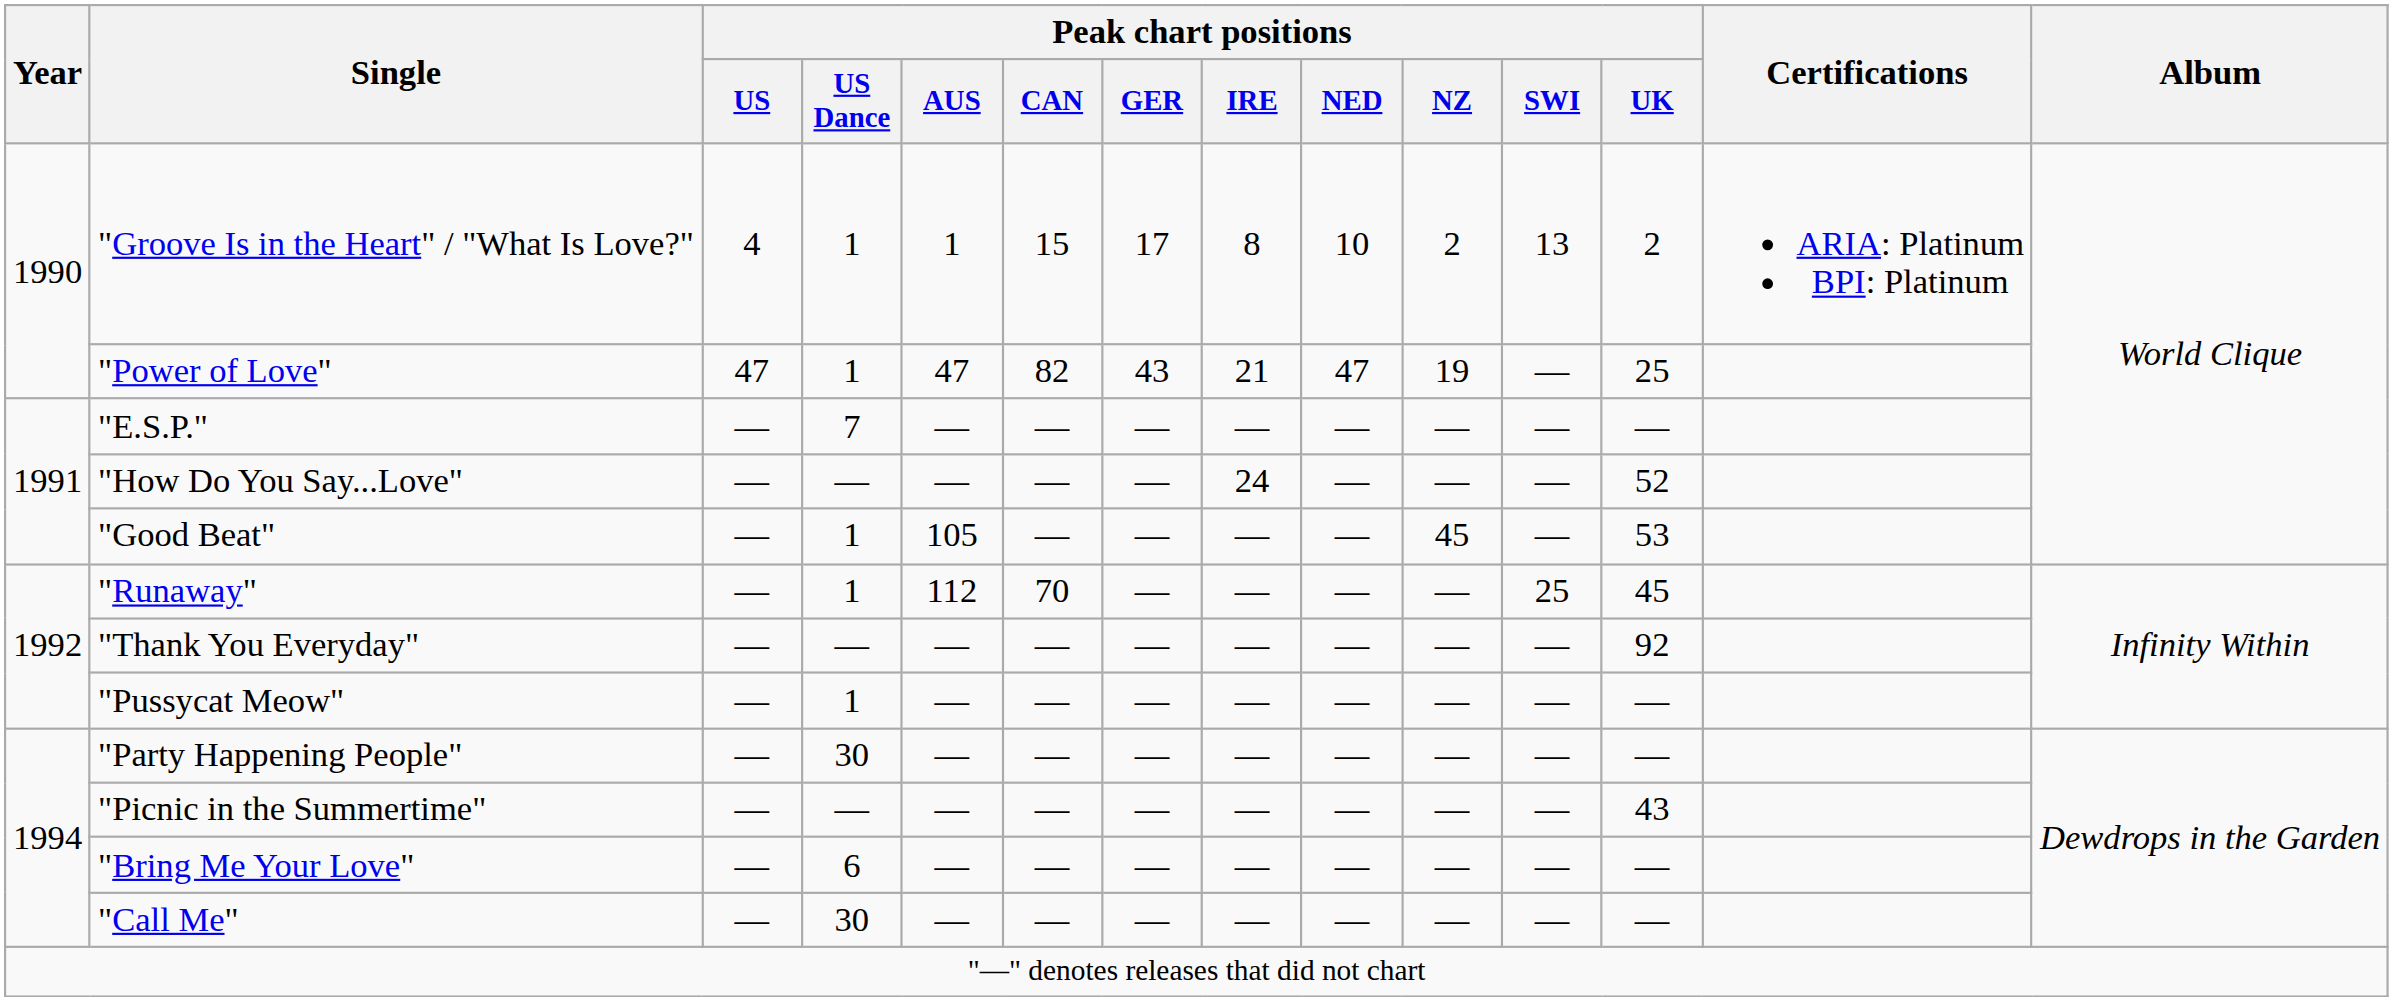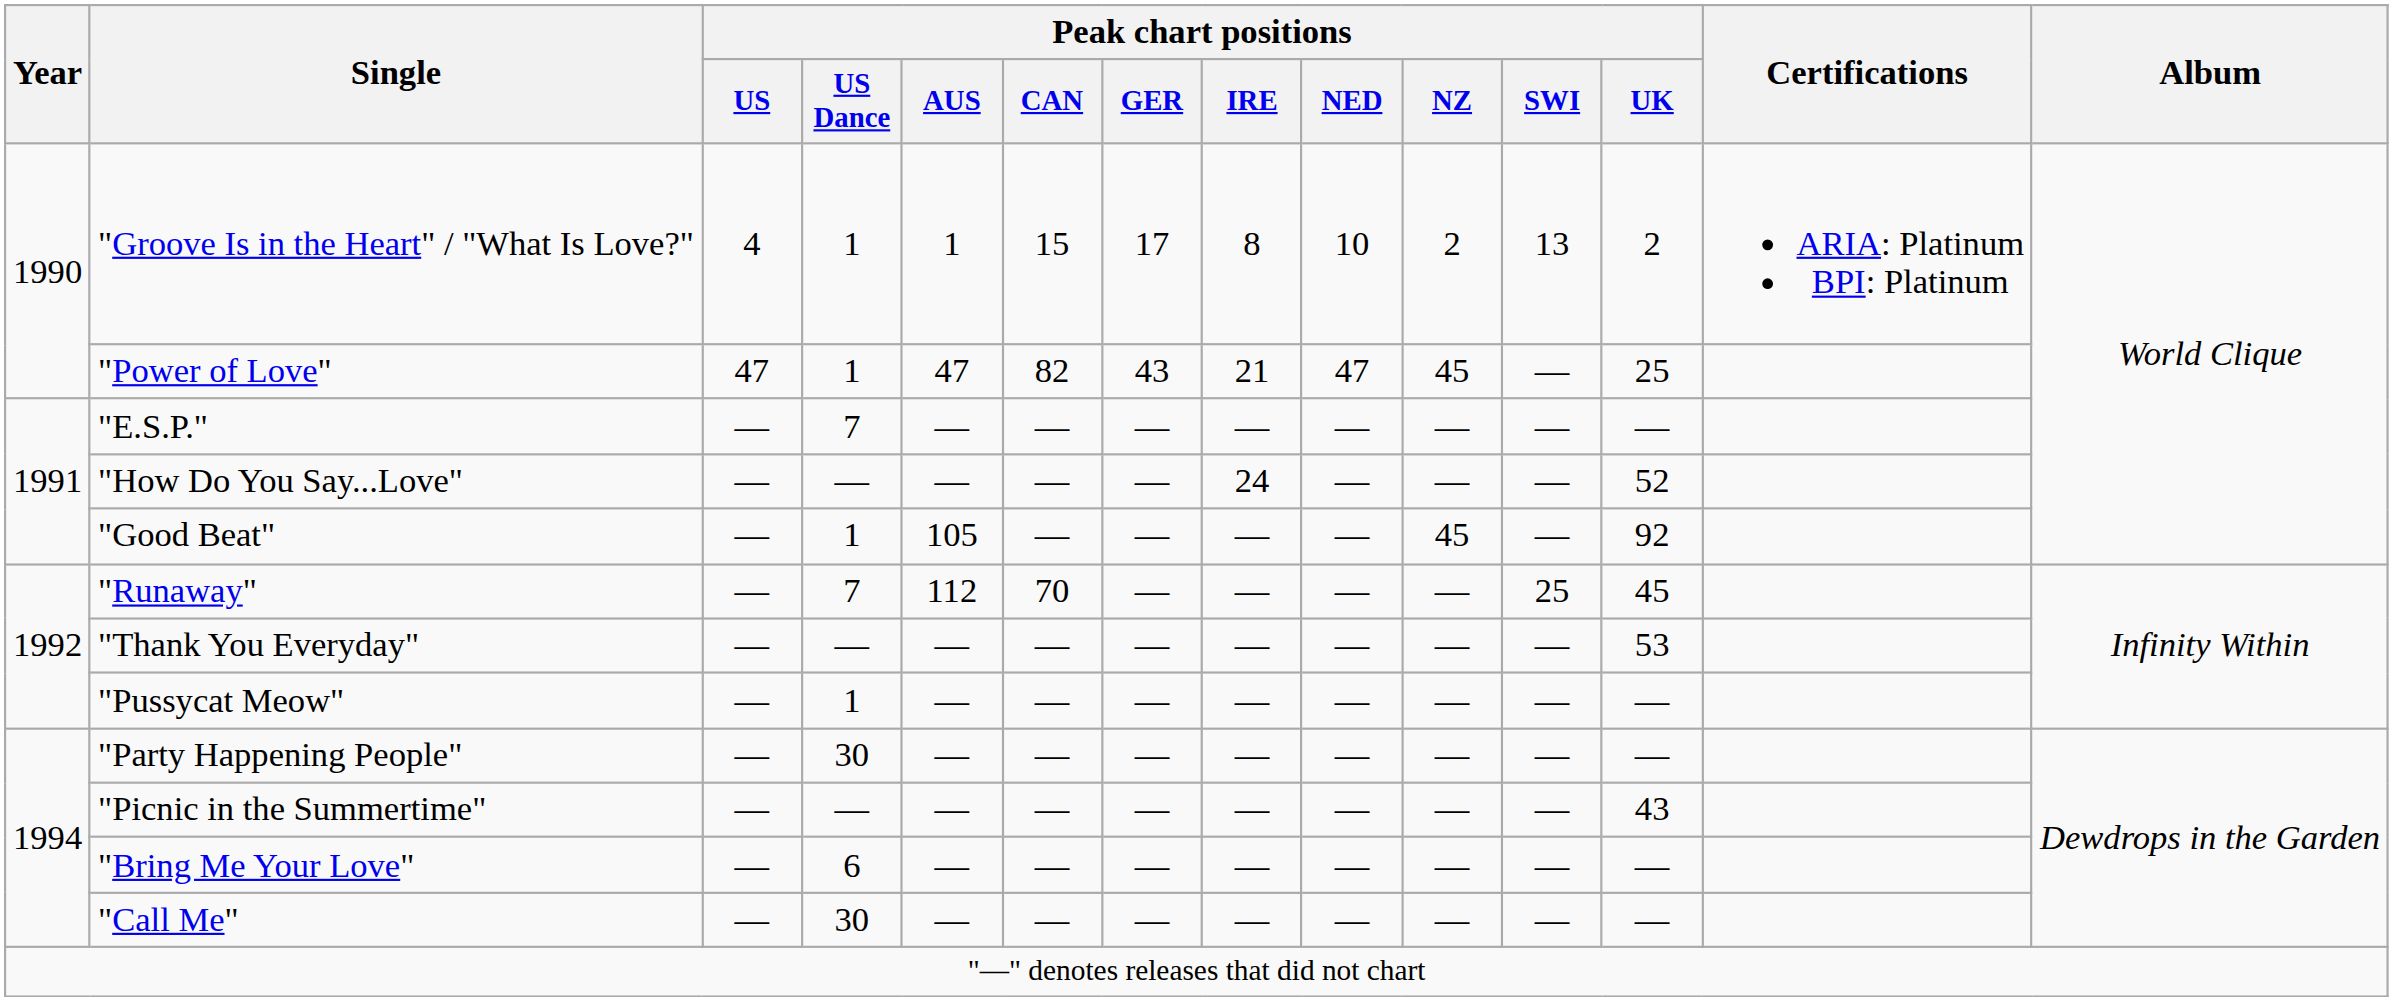 <table class="wikitable" style="text-align:center;">
 <tr>
 <th rowspan="2">Year</th>
 <th rowspan="2">Single</th>
 <th colspan="10">Peak chart positions</th>
 <th rowspan="2">Certifications</th>
 <th rowspan="2">Album</th>
 </tr>
 <tr style="font-size:smaller;">
 <th width="40"><a href='#'>US</a><br></th>
 <th width="40"><a href='#'>US<br>Dance</a><br></th>
 <th width="40"><a href='#'>AUS</a><br></th>
 <th width="40"><a href='#'>CAN</a><br></th>
 <th width="40"><a href='#'>GER</a><br></th>
 <th width="40"><a href='#'>IRE</a><br></th>
 <th width="40"><a href='#'>NED</a><br></th>
 <th width="40"><a href='#'>NZ</a><br></th>
 <th width="40"><a href='#'>SWI</a><br></th>
 <th width="40"><a href='#'>UK</a><br></th>
 </tr>
 <tr>
 <td rowspan="2">1990</td>
 <td align="left">"<a href='#'>Groove Is in the Heart</a>" / "What Is Love?"</td>
 <td>4</td>
 <td>1</td>
 <td>1</td>
 <td>15</td>
 <td>17</td>
 <td>8</td>
 <td>10</td>
 <td>2</td>
 <td>13</td>
 <td>2</td>
 <td><br><ul><li><a href='#'>ARIA</a>: Platinum</li><li><a href='#'>BPI</a>: Platinum</li></ul></td>
 <td rowspan="5"><em>World Clique</em></td>
 </tr>
 <tr>
 <td align="left">"<a href='#'>Power of Love</a>"</td>
 <td>47</td>
 <td>1</td>
 <td>47</td>
 <td>82</td>
 <td>43</td>
 <td>21</td>
 <td>47</td>
-<td>19</td>
+<td>45</td>
 <td>—</td>
 <td>25</td>
 <td></td>
 </tr>
 <tr>
 <td rowspan="3">1991</td>
 <td align="left">"E.S.P."</td>
 <td>—</td>
 <td>7</td>
 <td>—</td>
 <td>—</td>
 <td>—</td>
 <td>—</td>
 <td>—</td>
 <td>—</td>
 <td>—</td>
 <td>—</td>
 <td></td>
 </tr>
 <tr>
 <td align="left">"How Do You Say...Love"</td>
 <td>—</td>
 <td>—</td>
 <td>—</td>
 <td>—</td>
 <td>—</td>
 <td>24</td>
 <td>—</td>
 <td>—</td>
 <td>—</td>
 <td>52</td>
 <td></td>
 </tr>
 <tr>
 <td align="left">"Good Beat"</td>
 <td>—</td>
 <td>1</td>
 <td>105</td>
 <td>—</td>
 <td>—</td>
 <td>—</td>
 <td>—</td>
 <td>45</td>
 <td>—</td>
-<td>53</td>
+<td>92</td>
 <td></td>
 </tr>
 <tr>
 <td rowspan="3">1992</td>
 <td align="left">"<a href='#'>Runaway</a>"</td>
 <td>—</td>
-<td>1</td>
+<td>7</td>
 <td>112</td>
 <td>70</td>
 <td>—</td>
 <td>—</td>
 <td>—</td>
 <td>—</td>
 <td>25</td>
 <td>45</td>
 <td></td>
 <td rowspan="3"><em>Infinity Within</em></td>
 </tr>
 <tr>
 <td align="left">"Thank You Everyday"</td>
 <td>—</td>
 <td>—</td>
 <td>—</td>
 <td>—</td>
 <td>—</td>
 <td>—</td>
 <td>—</td>
 <td>—</td>
 <td>—</td>
-<td>92</td>
+<td>53</td>
 <td></td>
 </tr>
 <tr>
 <td align="left">"Pussycat Meow"</td>
 <td>—</td>
 <td>1</td>
 <td>—</td>
 <td>—</td>
 <td>—</td>
 <td>—</td>
 <td>—</td>
 <td>—</td>
 <td>—</td>
 <td>—</td>
 <td></td>
 </tr>
 <tr>
 <td rowspan="4">1994</td>
 <td align="left">"Party Happening People"</td>
 <td>—</td>
 <td>30</td>
 <td>—</td>
 <td>—</td>
 <td>—</td>
 <td>—</td>
 <td>—</td>
 <td>—</td>
 <td>—</td>
 <td>—</td>
 <td></td>
 <td rowspan="4"><em>Dewdrops in the Garden</em></td>
 </tr>
 <tr>
 <td align="left">"Picnic in the Summertime"</td>
 <td>—</td>
 <td>—</td>
 <td>—</td>
 <td>—</td>
 <td>—</td>
 <td>—</td>
 <td>—</td>
 <td>—</td>
 <td>—</td>
 <td>43</td>
 <td></td>
 </tr>
 <tr>
 <td align="left">"<a href='#'>Bring Me Your Love</a>"</td>
 <td>—</td>
 <td>6</td>
 <td>—</td>
 <td>—</td>
 <td>—</td>
 <td>—</td>
 <td>—</td>
 <td>—</td>
 <td>—</td>
 <td>—</td>
 <td></td>
 </tr>
 <tr>
 <td align="left">"<a href='#'>Call Me</a>"</td>
 <td>—</td>
 <td>30</td>
 <td>—</td>
 <td>—</td>
 <td>—</td>
 <td>—</td>
 <td>—</td>
 <td>—</td>
 <td>—</td>
 <td>—</td>
 <td></td>
 </tr>
 <tr>
 <td colspan="20" style="font-size:85%">"—" denotes releases that did not chart</td>
 </tr>
 </table>
